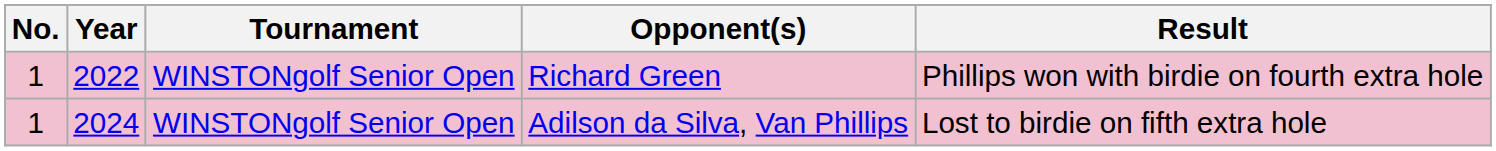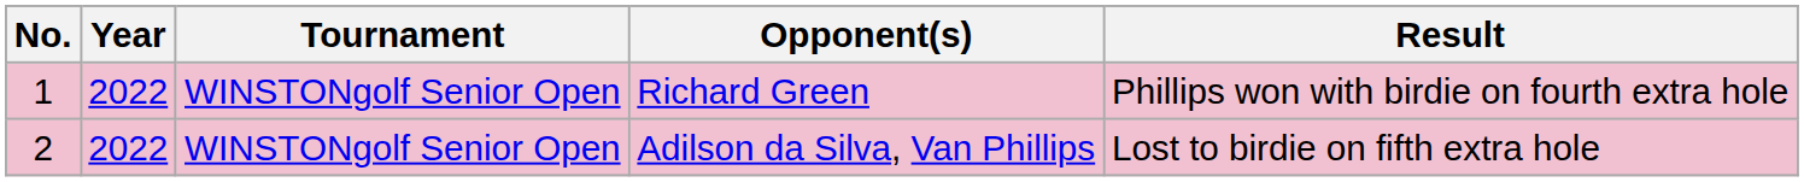 <table class="wikitable" style="font-size:95%;">
 <tr>
 <th>No.</th>
 <th>Year</th>
 <th>Tournament</th>
 <th>Opponent(s)</th>
 <th>Result</th>
 </tr>
 <tr style="background:#F2C1D1;">
 <td align=center>1</td>
 <td><a href='#'>2022</a></td>
 <td><a href='#'>WINSTONgolf Senior Open</a></td>
 <td> <a href='#'>Richard Green</a></td>
 <td>Phillips won with birdie on fourth extra hole</td>
 </tr>
 <tr style="background:#F2C1D1;">
-<td align=center>1</td>
-<td><a href='#'>2024</a></td>
+<td align=center>2</td>
+<td><a href='#'>2022</a></td>
 <td><a href='#'>WINSTONgolf Senior Open</a></td>
 <td> <a href='#'>Adilson da Silva</a>,  <a href='#'>Van Phillips</a></td>
 <td>Lost to birdie on fifth extra hole</td>
 </tr>
 </table>
